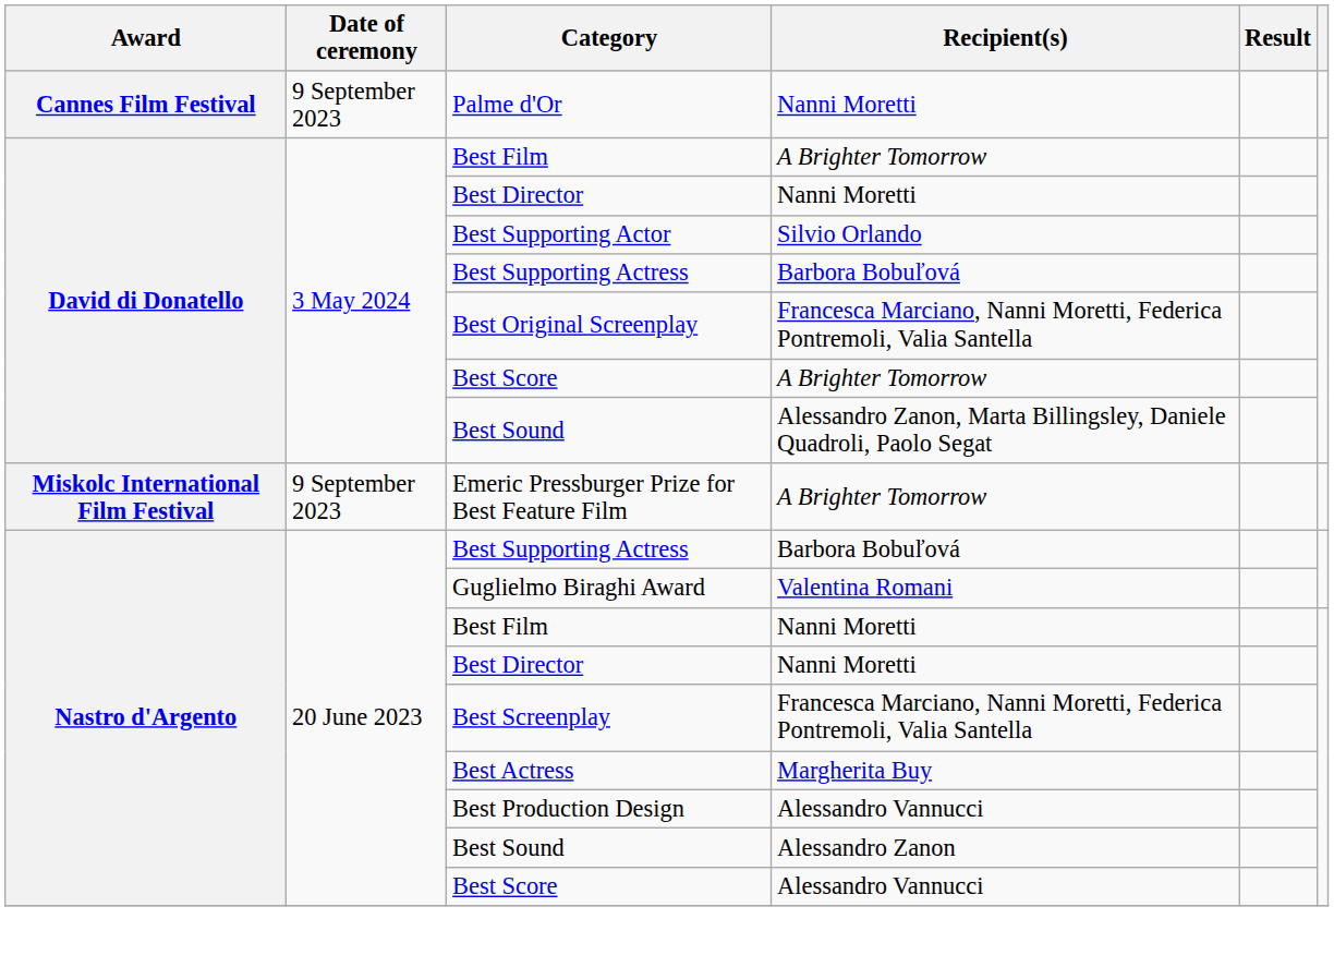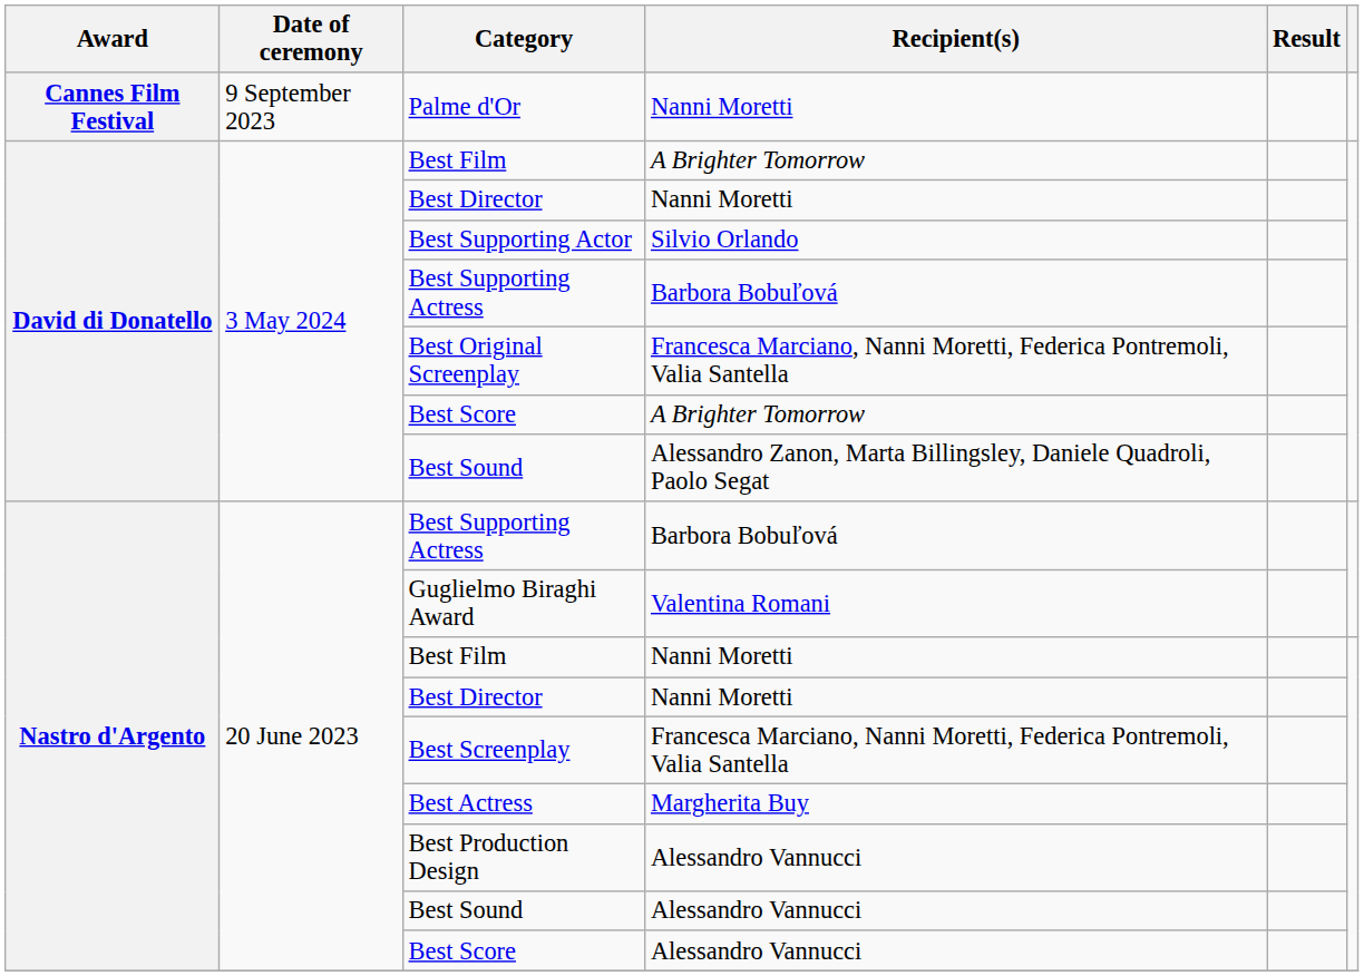 <table class="wikitable sortable plainrowheaders">
 <tr>
 <th scope="col">Award</th>
 <th scope="col">Date of ceremony</th>
 <th scope="col">Category</th>
 <th scope="col">Recipient(s)</th>
 <th scope="col">Result</th>
 <th scope="col" class="unsortable"></th>
 </tr>
 <tr>
 <th scope="row"><a href='#'>Cannes Film Festival</a></th>
 <td>9 September 2023</td>
 <td><a href='#'>Palme d'Or</a></td>
 <td><a href='#'>Nanni Moretti</a></td>
 <td></td>
 <td align="center"></td>
 </tr>
 <tr>
 <th rowspan="7" scope="row"><a href='#'>David di Donatello</a></th>
 <td rowspan="7"><a href='#'>3 May 2024</a></td>
 <td><a href='#'>Best Film</a></td>
 <td><em>A Brighter Tomorrow</em></td>
 <td></td>
 <td rowspan="7" align="center"></td>
 </tr>
 <tr>
 <td><a href='#'>Best Director</a></td>
 <td>Nanni Moretti</td>
 <td></td>
 </tr>
 <tr>
 <td><a href='#'>Best Supporting Actor</a></td>
 <td><a href='#'>Silvio Orlando</a></td>
 <td></td>
 </tr>
 <tr>
 <td><a href='#'>Best Supporting Actress</a></td>
 <td><a href='#'>Barbora Bobuľová</a></td>
 <td></td>
 </tr>
 <tr>
 <td><a href='#'>Best Original Screenplay</a></td>
 <td><a href='#'>Francesca Marciano</a>, Nanni Moretti, Federica Pontremoli, Valia Santella</td>
 <td></td>
 </tr>
 <tr>
 <td><a href='#'>Best Score</a></td>
 <td><em>A Brighter Tomorrow</em></td>
 <td></td>
 </tr>
 <tr>
 <td><a href='#'>Best Sound</a></td>
 <td>Alessandro Zanon, Marta Billingsley, Daniele Quadroli, Paolo Segat</td>
 <td></td>
 </tr>
 <tr>
-<th scope="row"><a href='#'>Miskolc International Film Festival</a></th>
-<td>9 September 2023</td>
-<td>Emeric Pressburger Prize for Best Feature Film</td>
-<td><em>A Brighter Tomorrow</em></td>
-<td></td>
-<td align="center"></td>
-</tr>
-<tr>
 <th rowspan="9" scope="row"><a href='#'>Nastro d'Argento</a></th>
 <td rowspan="9">20 June 2023</td>
 <td><a href='#'>Best Supporting Actress</a></td>
 <td>Barbora Bobuľová</td>
 <td></td>
 <td rowspan="2" align="center"></td>
 </tr>
 <tr>
 <td>Guglielmo Biraghi Award</td>
 <td><a href='#'>Valentina Romani</a></td>
 <td></td>
 </tr>
 <tr>
 <td>Best Film</td>
 <td>Nanni Moretti</td>
 <td></td>
 <td rowspan="7" align="center"></td>
 </tr>
 <tr>
 <td><a href='#'>Best Director</a></td>
 <td>Nanni Moretti</td>
 <td></td>
 </tr>
 <tr>
 <td><a href='#'>Best Screenplay</a></td>
 <td>Francesca Marciano, Nanni Moretti, Federica Pontremoli, Valia Santella</td>
 <td></td>
 </tr>
 <tr>
 <td><a href='#'>Best Actress</a></td>
 <td><a href='#'>Margherita Buy</a></td>
 <td></td>
 </tr>
 <tr>
 <td>Best Production Design</td>
 <td>Alessandro Vannucci</td>
 <td></td>
 </tr>
 <tr>
 <td>Best Sound</td>
-<td>Alessandro Zanon</td>
+<td>Alessandro Vannucci</td>
 <td></td>
 </tr>
 <tr>
 <td><a href='#'>Best Score</a></td>
 <td>Alessandro Vannucci</td>
 <td></td>
 </tr>
 <tr>
 </tr>
 </table>
